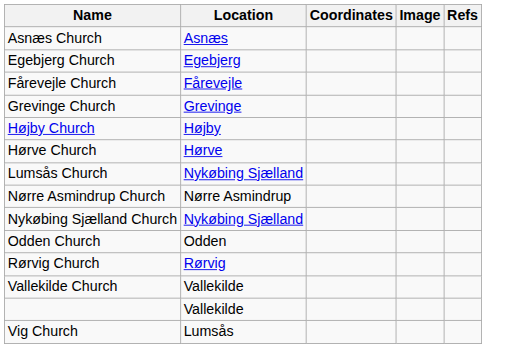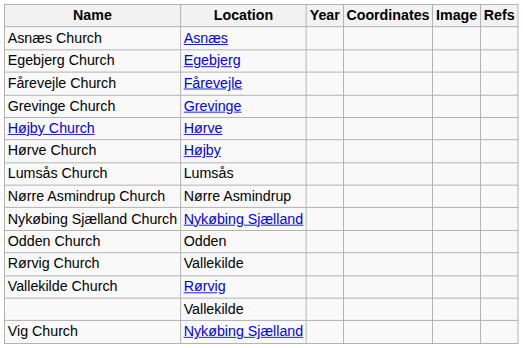 <table class="wikitable sortable">
 <tr>
 <th>Name</th>
 <th>Location</th>
+<th>Year</th>
 <th>Coordinates</th>
 <th>Image</th>
 <th>Refs</th>
 </tr>
 <tr>
 <td>Asnæs Church</td>
 <td><a href='#'>Asnæs</a></td>
 <td></td>
 <td></td>
 <td></td>
+<td></td>
 </tr>
 <tr>
 <td>Egebjerg Church</td>
 <td><a href='#'>Egebjerg</a></td>
+<td></td>
 <td></td>
 <td></td>
 <td></td>
 </tr>
 <tr>
 <td>Fårevejle Church</td>
 <td><a href='#'>Fårevejle</a></td>
 <td></td>
 <td></td>
 <td></td>
+<td></td>
 </tr>
 <tr>
 <td>Grevinge Church</td>
 <td><a href='#'>Grevinge</a></td>
 <td></td>
 <td></td>
 <td></td>
+<td></td>
 </tr>
 <tr>
 <td><a href='#'>Højby Church</a></td>
-<td><a href='#'>Højby</a></td>
+<td><a href='#'>Hørve</a></td>
+<td></td>
 <td></td>
 <td></td>
 <td></td>
 </tr>
 <tr>
 <td>Hørve Church</td>
-<td><a href='#'>Hørve</a></td>
+<td><a href='#'>Højby</a></td>
+<td></td>
 <td></td>
 <td></td>
 <td></td>
 </tr>
 <tr>
 <td>Lumsås Church</td>
-<td><a href='#'>Nykøbing Sjælland</a></td>
+<td>Lumsås</td>
+<td></td>
 <td></td>
 <td></td>
 <td></td>
 </tr>
 <tr>
 <td>Nørre Asmindrup Church</td>
 <td>Nørre Asmindrup</td>
 <td></td>
 <td></td>
 <td></td>
+<td></td>
 </tr>
 <tr>
 <td>Nykøbing Sjælland Church</td>
 <td><a href='#'>Nykøbing Sjælland</a></td>
+<td></td>
 <td></td>
 <td></td>
 <td></td>
 </tr>
 <tr>
 <td>Odden Church</td>
 <td>Odden</td>
 <td></td>
 <td></td>
 <td></td>
+<td></td>
 </tr>
 <tr>
 <td>Rørvig Church</td>
-<td><a href='#'>Rørvig</a></td>
+<td>Vallekilde</td>
+<td></td>
 <td></td>
 <td></td>
 <td></td>
 </tr>
 <tr>
 <td>Vallekilde Church</td>
-<td>Vallekilde</td>
+<td><a href='#'>Rørvig</a></td>
+<td></td>
 <td></td>
 <td></td>
 <td></td>
 </tr>
 <tr>
 <td></td>
 <td>Vallekilde</td>
 <td></td>
 <td></td>
 <td></td>
+<td></td>
 </tr>
 <tr>
 <td>Vig  Church</td>
-<td>Lumsås</td>
+<td><a href='#'>Nykøbing Sjælland</a></td>
+<td></td>
 <td></td>
 <td></td>
 <td></td>
 </tr>
 </table>
